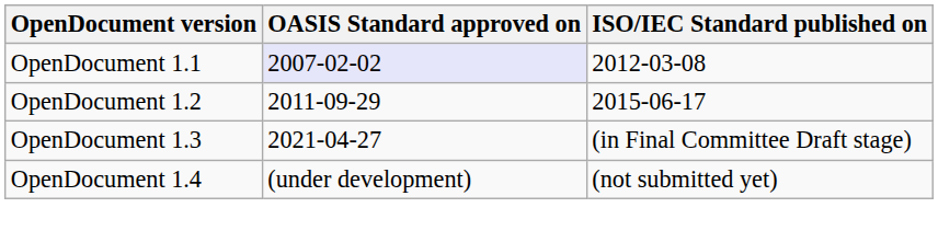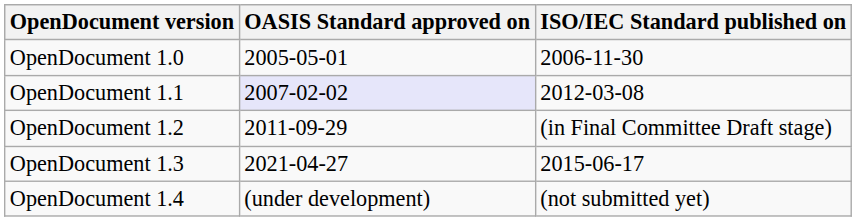 <table class="wikitable">
 <tr bgcolor="#cccccc">
 <th>OpenDocument version</th>
 <th>OASIS Standard approved on</th>
 <th>ISO/IEC Standard published on</th>
+</tr>
+<tr>
+<td>OpenDocument 1.0</td>
+<td>2005-05-01</td>
+<td>2006-11-30</td>
 </tr>
 <tr>
 <td>OpenDocument 1.1</td>
 <td style="background: lavender;">2007-02-02</td>
 <td>2012-03-08</td>
 </tr>
 <tr>
 <td>OpenDocument 1.2</td>
 <td>2011-09-29</td>
-<td>2015-06-17</td>
+<td>(in Final Committee Draft stage)</td>
 </tr>
 <tr>
 <td>OpenDocument 1.3</td>
 <td>2021-04-27</td>
-<td>(in Final Committee Draft stage)</td>
+<td>2015-06-17</td>
 </tr>
 <tr>
 <td>OpenDocument 1.4</td>
 <td>(under development)</td>
 <td>(not submitted yet)</td>
 </tr>
 </table>
